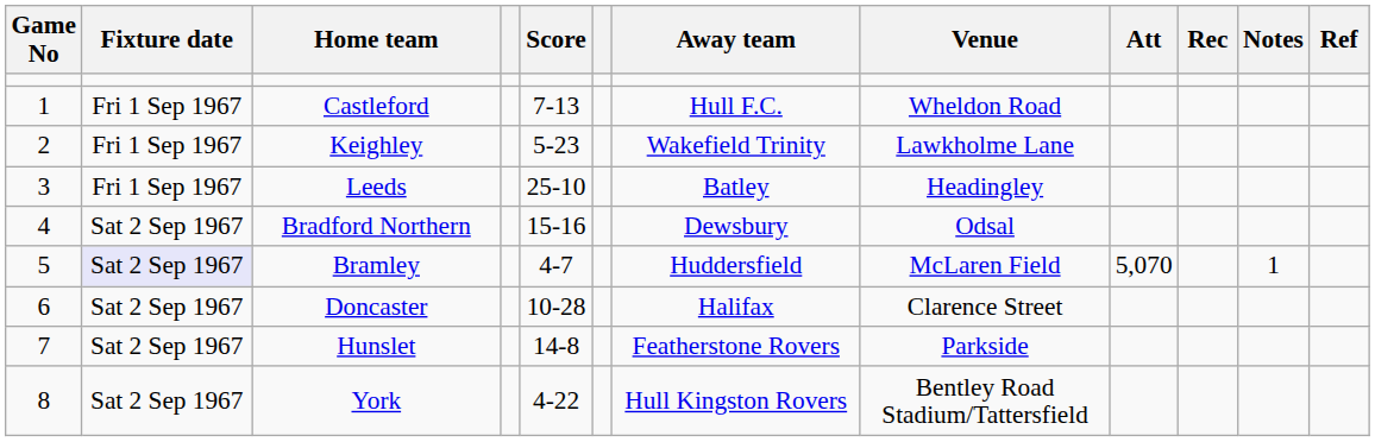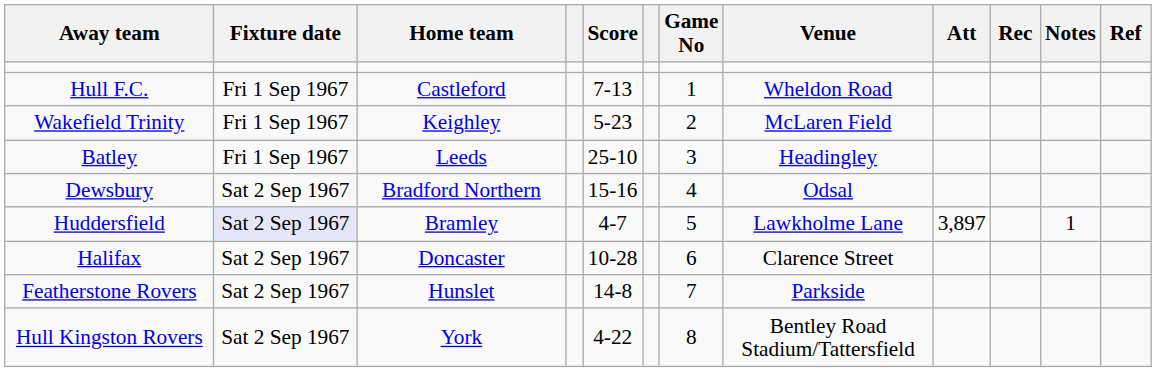 <table class="wikitable" style="text-align:center;">
 <tr>
-<th width=20 abbr="No">Game No</th>
+<th width=150 abbr="Away team">Away team</th>
 <th width=100 abbr="Date">Fixture date</th>
 <th width=150 abbr="Home team">Home team</th>
 <th width=5 abbr="space"></th>
 <th width=20 abbr="Score">Score</th>
 <th width=5 abbr="space"></th>
-<th width=150 abbr="Away team">Away team</th>
+<th width=20 abbr="No">Game No</th>
 <th width=150 abbr="Venue">Venue</th>
 <th width=30 abbr="Att">Att</th>
 <th width=30 abbr="Rec">Rec</th>
 <th width=20 abbr="Notes">Notes</th>
 <th width=30 abbr="Ref">Ref</th>
 </tr>
 <tr>
 <td></td>
 <td></td>
 <td></td>
 <td></td>
 <td></td>
 <td></td>
 <td></td>
 <td></td>
 <td></td>
 <td></td>
 <td></td>
 <td></td>
 </tr>
 <tr>
-<td>1</td>
+<td><a href='#'>Hull F.C.</a></td>
 <td>Fri 1 Sep 1967</td>
 <td><a href='#'>Castleford</a></td>
 <td></td>
 <td>7-13</td>
 <td></td>
-<td><a href='#'>Hull F.C.</a></td>
+<td>1</td>
 <td><a href='#'>Wheldon Road</a></td>
 <td></td>
 <td></td>
 <td></td>
 <td></td>
 </tr>
 <tr>
-<td>2</td>
+<td><a href='#'>Wakefield Trinity</a></td>
 <td>Fri 1 Sep 1967</td>
 <td><a href='#'>Keighley</a></td>
 <td></td>
 <td>5-23</td>
 <td></td>
-<td><a href='#'>Wakefield Trinity</a></td>
-<td><a href='#'>Lawkholme Lane</a></td>
+<td>2</td>
+<td><a href='#'>McLaren Field</a></td>
 <td></td>
 <td></td>
 <td></td>
 <td></td>
 </tr>
 <tr>
-<td>3</td>
+<td><a href='#'>Batley</a></td>
 <td>Fri 1 Sep 1967</td>
 <td><a href='#'>Leeds</a></td>
 <td></td>
 <td>25-10</td>
 <td></td>
-<td><a href='#'>Batley</a></td>
+<td>3</td>
 <td><a href='#'>Headingley</a></td>
 <td></td>
 <td></td>
 <td></td>
 <td></td>
 </tr>
 <tr>
-<td>4</td>
+<td><a href='#'>Dewsbury</a></td>
 <td>Sat 2 Sep 1967</td>
 <td><a href='#'>Bradford Northern</a></td>
 <td></td>
 <td>15-16</td>
 <td></td>
-<td><a href='#'>Dewsbury</a></td>
+<td>4</td>
 <td><a href='#'>Odsal</a></td>
 <td></td>
 <td></td>
 <td></td>
 <td></td>
 </tr>
 <tr>
-<td>5</td>
+<td><a href='#'>Huddersfield</a></td>
 <td style="background: lavender;">Sat 2 Sep 1967</td>
 <td><a href='#'>Bramley</a></td>
 <td></td>
 <td>4-7</td>
 <td></td>
-<td><a href='#'>Huddersfield</a></td>
-<td><a href='#'>McLaren Field</a></td>
-<td>5,070</td>
+<td>5</td>
+<td><a href='#'>Lawkholme Lane</a></td>
+<td>3,897</td>
 <td></td>
 <td>1</td>
 <td></td>
 </tr>
 <tr>
-<td>6</td>
+<td><a href='#'>Halifax</a></td>
 <td>Sat 2 Sep 1967</td>
 <td><a href='#'>Doncaster</a></td>
 <td></td>
 <td>10-28</td>
 <td></td>
-<td><a href='#'>Halifax</a></td>
+<td>6</td>
 <td>Clarence Street</td>
 <td></td>
 <td></td>
 <td></td>
 <td></td>
 </tr>
 <tr>
-<td>7</td>
+<td><a href='#'>Featherstone Rovers</a></td>
 <td>Sat 2 Sep 1967</td>
 <td><a href='#'>Hunslet</a></td>
 <td></td>
 <td>14-8</td>
 <td></td>
-<td><a href='#'>Featherstone Rovers</a></td>
+<td>7</td>
 <td><a href='#'>Parkside</a></td>
 <td></td>
 <td></td>
 <td></td>
 <td></td>
 </tr>
 <tr>
-<td>8</td>
+<td><a href='#'>Hull Kingston Rovers</a></td>
 <td>Sat 2 Sep 1967</td>
 <td><a href='#'>York</a></td>
 <td></td>
 <td>4-22</td>
 <td></td>
-<td><a href='#'>Hull Kingston Rovers</a></td>
+<td>8</td>
 <td>Bentley Road Stadium/Tattersfield</td>
 <td></td>
 <td></td>
 <td></td>
 <td></td>
 </tr>
 </table>
